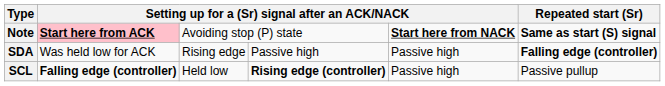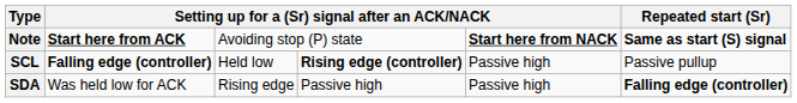 <table class="wikitable">
 <tr>
 <th>Type</th>
 <th colspan="4">Setting up for a (Sr) signal after an ACK/NACK</th>
 <th>Repeated start (Sr)</th>
 </tr>
 <tr>
 <th>Note</th>
-<td style="background: pink;"><strong><u>Start here from ACK</u></strong></td>
+<td><strong><u>Start here from ACK</u></strong></td>
 <td colspan="2">Avoiding stop (P) state</td>
 <td><strong><u>Start here from NACK</u></strong></td>
 <td><strong>Same as start (S) signal</strong></td>
+</tr>
+<tr>
+<th>SCL</th>
+<td><strong>Falling edge (controller)</strong></td>
+<td>Held low</td>
+<td><strong>Rising edge (controller)</strong></td>
+<td>Passive high</td>
+<td>Passive pullup</td>
 </tr>
 <tr>
 <th>SDA</th>
 <td>Was held low for ACK</td>
 <td>Rising edge</td>
 <td>Passive high</td>
 <td>Passive high</td>
 <td><strong>Falling edge (controller)</strong></td>
 </tr>
-<tr>
-<th>SCL</th>
-<td><strong>Falling edge (controller)</strong></td>
-<td>Held low</td>
-<td><strong>Rising edge (controller)</strong></td>
-<td>Passive high</td>
-<td>Passive pullup</td>
-</tr>
 </table>
